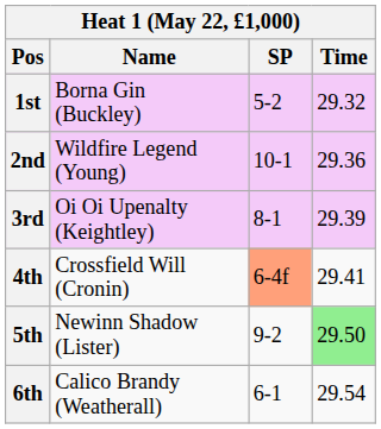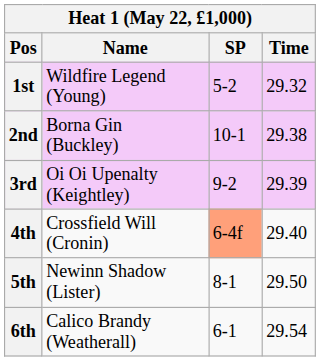 <table class="wikitable">
 <tr>
 <th colspan="6">Heat 1 (May 22, £1,000)</th>
 </tr>
 <tr>
 <th width=20>Pos</th>
 <th width=140>Name</th>
 <th width=40>SP</th>
 <th width=40>Time</th>
 </tr>
 <tr style="background: #f4caf9;">
 <th>1st</th>
-<td>Borna Gin<br>(Buckley)</td>
+<td>Wildfire Legend<br>(Young)</td>
 <td>5-2</td>
 <td>29.32</td>
 </tr>
 <tr style="background: #f4caf9;">
 <th>2nd</th>
-<td>Wildfire Legend<br>(Young)</td>
+<td>Borna Gin<br>(Buckley)</td>
 <td>10-1</td>
-<td>29.36</td>
+<td>29.38</td>
 </tr>
 <tr style="background: #f4caf9;">
 <th>3rd</th>
 <td>Oi Oi Upenalty<br>(Keightley)</td>
-<td>8-1</td>
+<td>9-2</td>
 <td>29.39</td>
 </tr>
 <tr>
 <th>4th</th>
 <td>Crossfield Will<br>(Cronin)</td>
 <td style="background: lightsalmon;">6-4f</td>
-<td>29.41</td>
+<td>29.40</td>
 </tr>
 <tr>
 <th>5th</th>
 <td>Newinn Shadow<br>(Lister)</td>
-<td>9-2</td>
-<td style="background: lightgreen;">29.50</td>
+<td>8-1</td>
+<td>29.50</td>
 </tr>
 <tr>
 <th>6th</th>
 <td>Calico Brandy<br>(Weatherall)</td>
 <td>6-1</td>
 <td>29.54</td>
 </tr>
 </table>
